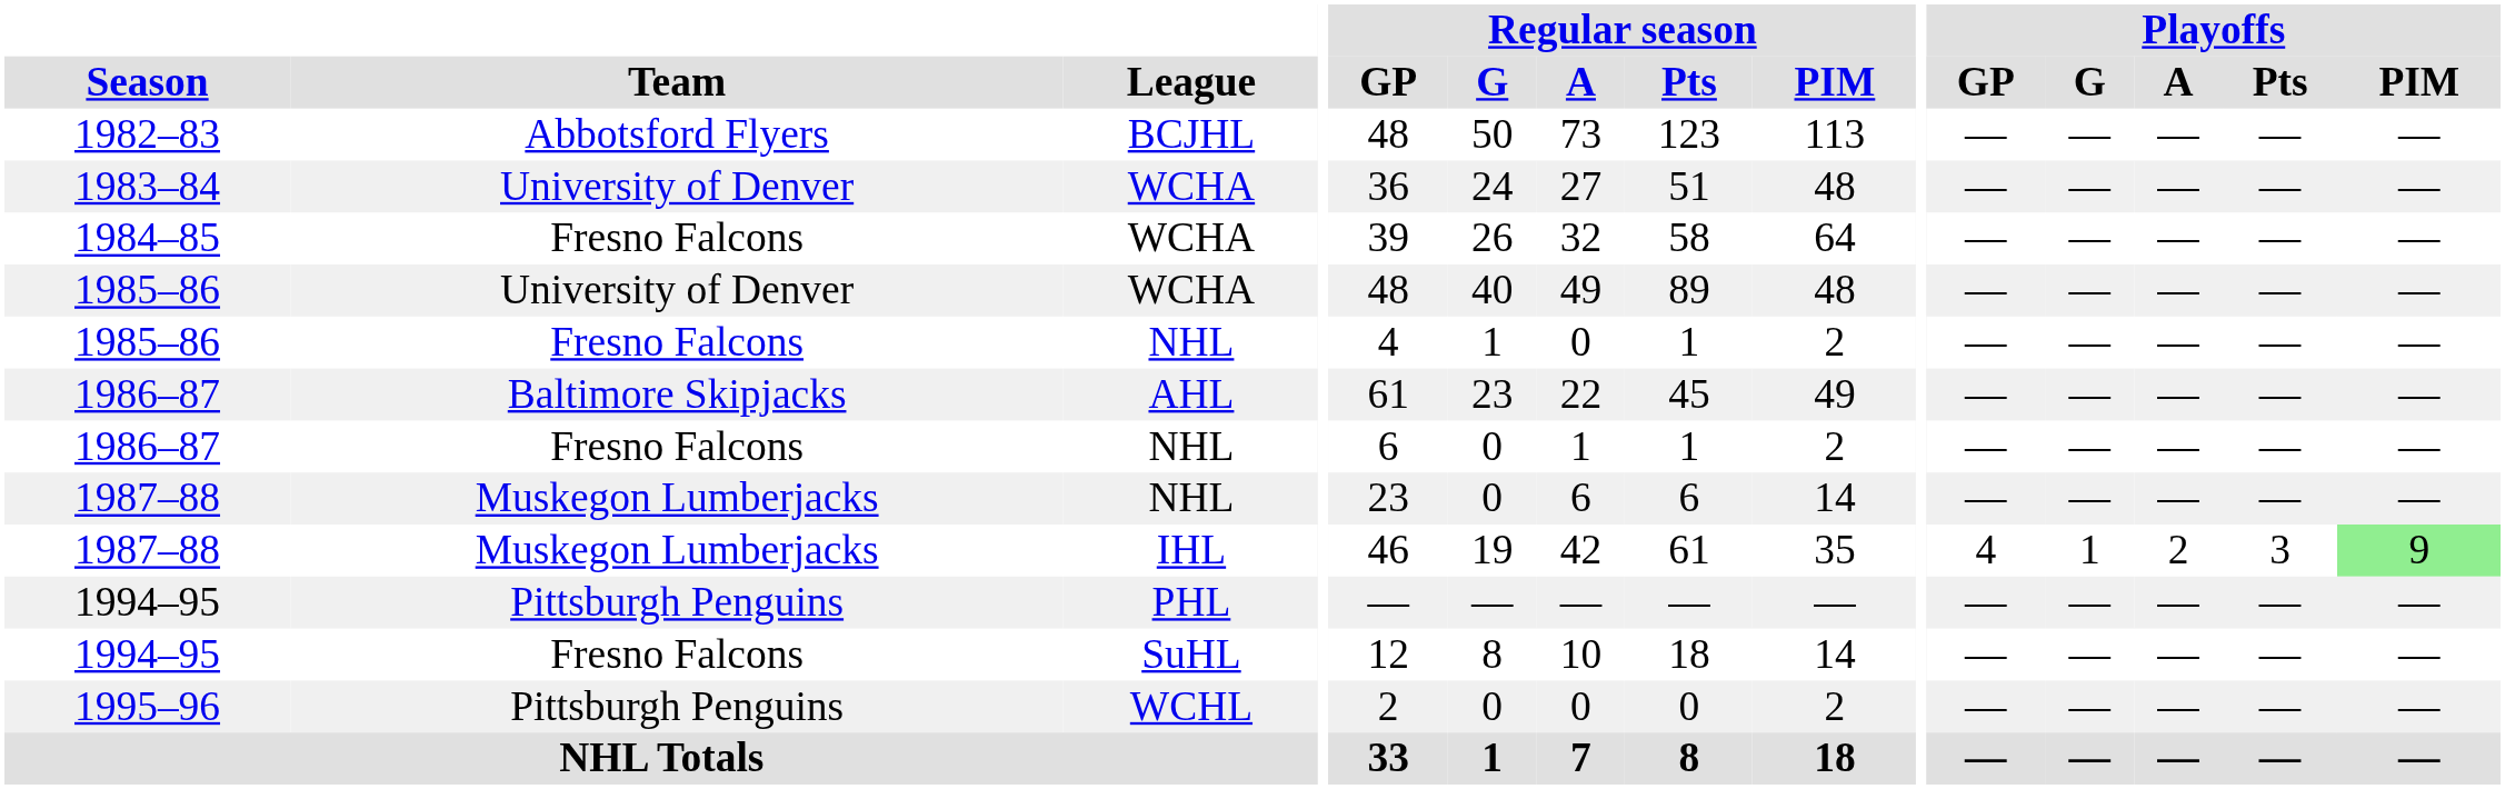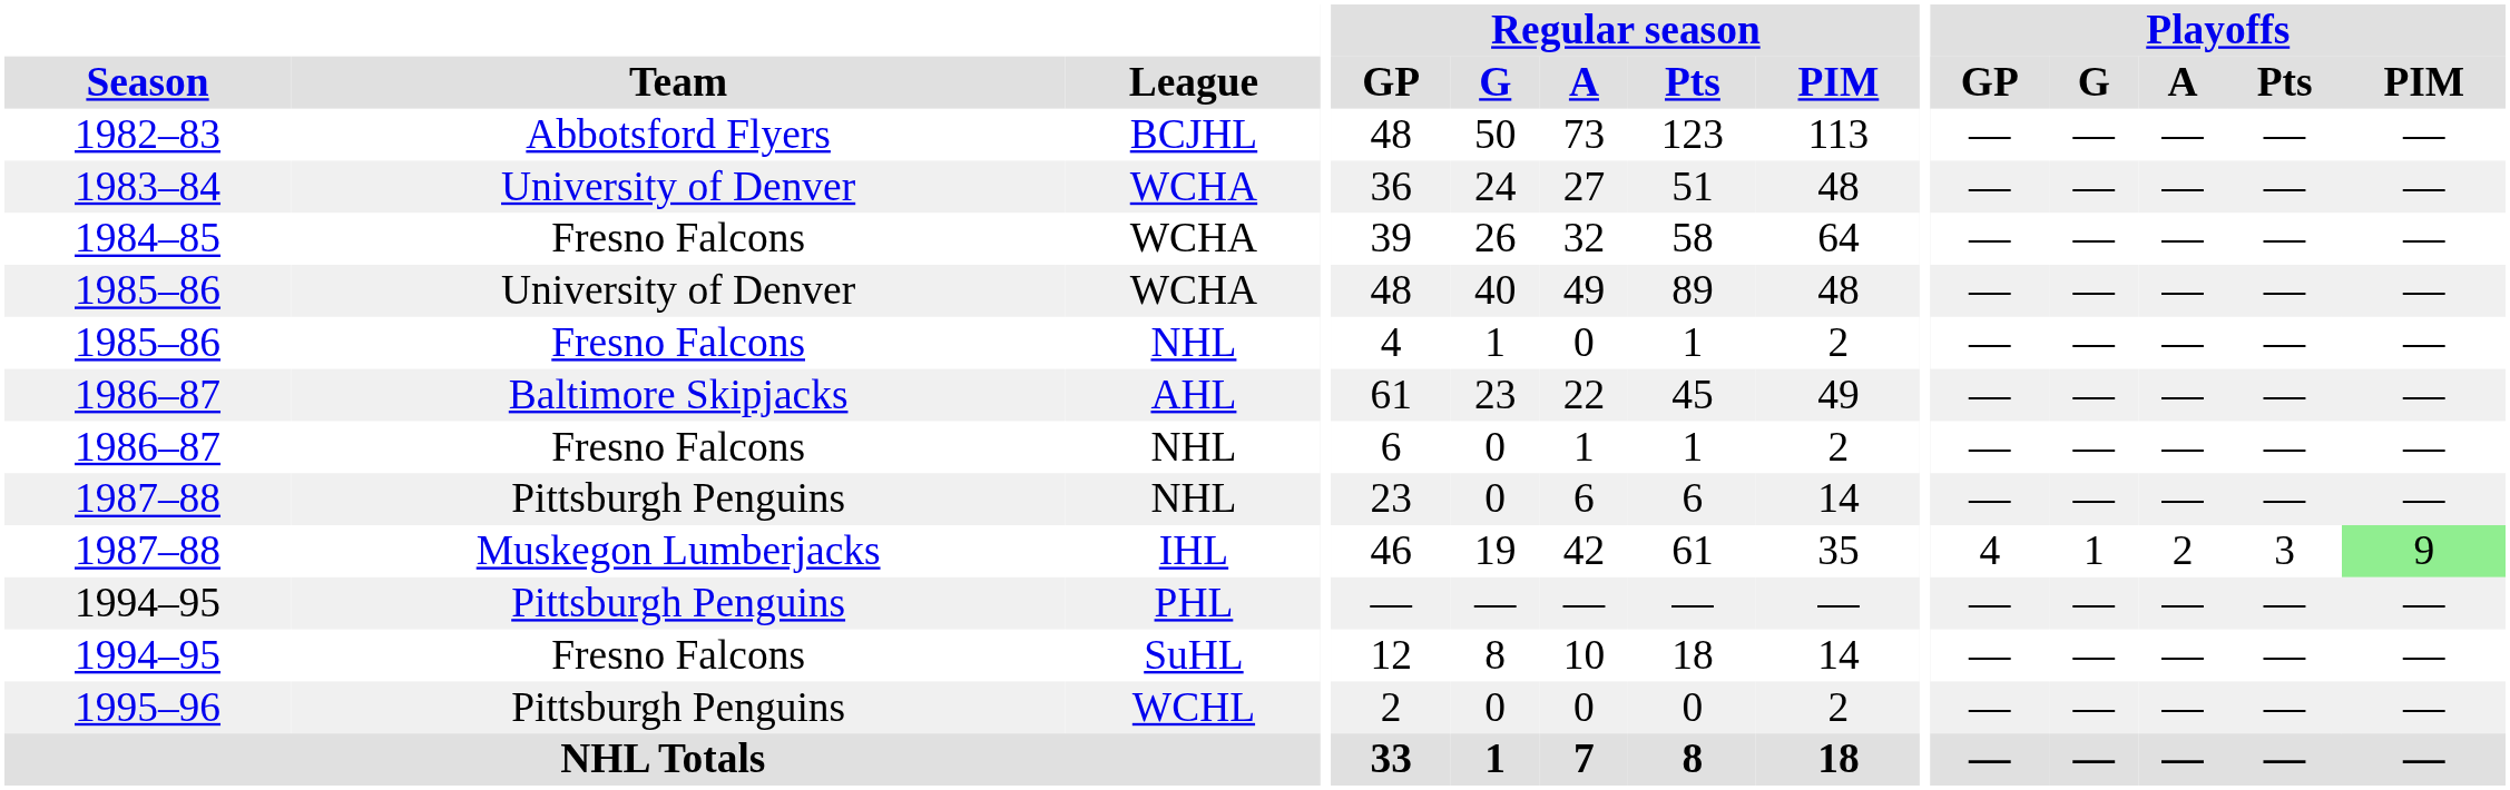 <table border="0" cellpadding="1" cellspacing="0" style="text-align:center; width:60em">
 <tr bgcolor="#e0e0e0">
 <th colspan="3" bgcolor="#ffffff"></th>
 <th rowspan="100" bgcolor="#ffffff"></th>
 <th colspan="5"><a href='#'>Regular season</a></th>
 <th rowspan="100" bgcolor="#ffffff"></th>
 <th colspan="5"><a href='#'>Playoffs</a></th>
 </tr>
 <tr bgcolor="#e0e0e0">
 <th><a href='#'>Season</a></th>
 <th>Team</th>
 <th>League</th>
 <th>GP</th>
 <th><a href='#'>G</a></th>
 <th><a href='#'>A</a></th>
 <th><a href='#'>Pts</a></th>
 <th><a href='#'>PIM</a></th>
 <th>GP</th>
 <th>G</th>
 <th>A</th>
 <th>Pts</th>
 <th>PIM</th>
 </tr>
 <tr>
 <td><a href='#'>1982–83</a></td>
 <td><a href='#'>Abbotsford Flyers</a></td>
 <td><a href='#'>BCJHL</a></td>
 <td>48</td>
 <td>50</td>
 <td>73</td>
 <td>123</td>
 <td>113</td>
 <td>—</td>
 <td>—</td>
 <td>—</td>
 <td>—</td>
 <td>—</td>
 </tr>
 <tr bgcolor="#f0f0f0">
 <td><a href='#'>1983–84</a></td>
 <td><a href='#'>University of Denver</a></td>
 <td><a href='#'>WCHA</a></td>
 <td>36</td>
 <td>24</td>
 <td>27</td>
 <td>51</td>
 <td>48</td>
 <td>—</td>
 <td>—</td>
 <td>—</td>
 <td>—</td>
 <td>—</td>
 </tr>
 <tr>
 <td><a href='#'>1984–85</a></td>
 <td>Fresno Falcons</td>
 <td>WCHA</td>
 <td>39</td>
 <td>26</td>
 <td>32</td>
 <td>58</td>
 <td>64</td>
 <td>—</td>
 <td>—</td>
 <td>—</td>
 <td>—</td>
 <td>—</td>
 </tr>
 <tr bgcolor="#f0f0f0">
 <td><a href='#'>1985–86</a></td>
 <td>University of Denver</td>
 <td>WCHA</td>
 <td>48</td>
 <td>40</td>
 <td>49</td>
 <td>89</td>
 <td>48</td>
 <td>—</td>
 <td>—</td>
 <td>—</td>
 <td>—</td>
 <td>—</td>
 </tr>
 <tr>
 <td><a href='#'>1985–86</a></td>
 <td><a href='#'>Fresno Falcons</a></td>
 <td><a href='#'>NHL</a></td>
 <td>4</td>
 <td>1</td>
 <td>0</td>
 <td>1</td>
 <td>2</td>
 <td>—</td>
 <td>—</td>
 <td>—</td>
 <td>—</td>
 <td>—</td>
 </tr>
 <tr bgcolor="#f0f0f0">
 <td><a href='#'>1986–87</a></td>
 <td><a href='#'>Baltimore Skipjacks</a></td>
 <td><a href='#'>AHL</a></td>
 <td>61</td>
 <td>23</td>
 <td>22</td>
 <td>45</td>
 <td>49</td>
 <td>—</td>
 <td>—</td>
 <td>—</td>
 <td>—</td>
 <td>—</td>
 </tr>
 <tr>
 <td><a href='#'>1986–87</a></td>
 <td>Fresno Falcons</td>
 <td>NHL</td>
 <td>6</td>
 <td>0</td>
 <td>1</td>
 <td>1</td>
 <td>2</td>
 <td>—</td>
 <td>—</td>
 <td>—</td>
 <td>—</td>
 <td>—</td>
 </tr>
 <tr bgcolor="#f0f0f0">
 <td><a href='#'>1987–88</a></td>
-<td><a href='#'>Muskegon Lumberjacks</a></td>
+<td>Pittsburgh Penguins</td>
 <td>NHL</td>
 <td>23</td>
 <td>0</td>
 <td>6</td>
 <td>6</td>
 <td>14</td>
 <td>—</td>
 <td>—</td>
 <td>—</td>
 <td>—</td>
 <td>—</td>
 </tr>
 <tr>
 <td><a href='#'>1987–88</a></td>
 <td><a href='#'>Muskegon Lumberjacks</a></td>
 <td><a href='#'>IHL</a></td>
 <td>46</td>
 <td>19</td>
 <td>42</td>
 <td>61</td>
 <td>35</td>
 <td>4</td>
 <td>1</td>
 <td>2</td>
 <td>3</td>
 <td style="background: lightgreen;">9</td>
 </tr>
 <tr bgcolor="#f0f0f0">
 <td>1994–95</td>
 <td><a href='#'>Pittsburgh Penguins</a></td>
 <td><a href='#'>PHL</a></td>
 <td>—</td>
 <td>—</td>
 <td>—</td>
 <td>—</td>
 <td>—</td>
 <td>—</td>
 <td>—</td>
 <td>—</td>
 <td>—</td>
 <td>—</td>
 </tr>
 <tr>
 <td><a href='#'>1994–95</a></td>
 <td>Fresno Falcons</td>
 <td><a href='#'>SuHL</a></td>
 <td>12</td>
 <td>8</td>
 <td>10</td>
 <td>18</td>
 <td>14</td>
 <td>—</td>
 <td>—</td>
 <td>—</td>
 <td>—</td>
 <td>—</td>
 </tr>
 <tr bgcolor="#f0f0f0">
 <td><a href='#'>1995–96</a></td>
 <td>Pittsburgh Penguins</td>
 <td><a href='#'>WCHL</a></td>
 <td>2</td>
 <td>0</td>
 <td>0</td>
 <td>0</td>
 <td>2</td>
 <td>—</td>
 <td>—</td>
 <td>—</td>
 <td>—</td>
 <td>—</td>
 </tr>
 <tr bgcolor="#e0e0e0">
 <th colspan="3">NHL Totals</th>
 <th>33</th>
 <th>1</th>
 <th>7</th>
 <th>8</th>
 <th>18</th>
 <th>—</th>
 <th>—</th>
 <th>—</th>
 <th>—</th>
 <th>—</th>
 </tr>
 </table>
